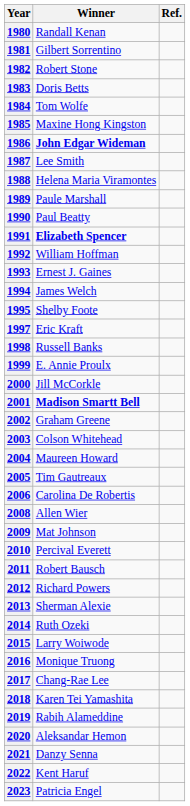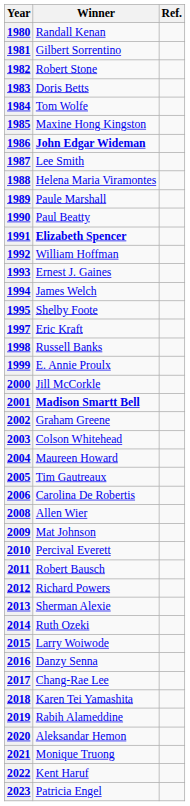 <table class="wikitable sortable">
 <tr>
 <th scope=col>Year</th>
 <th scope=col>Winner</th>
 <th scope=col>Ref.</th>
 </tr>
 <tr>
 <th><a href='#'>1980</a></th>
 <td><a href='#'>Randall Kenan</a></td>
 <td></td>
 </tr>
 <tr>
 <th><a href='#'>1981</a></th>
 <td><a href='#'>Gilbert Sorrentino</a></td>
 <td></td>
 </tr>
 <tr>
 <th><a href='#'>1982</a></th>
 <td><a href='#'>Robert Stone</a></td>
 <td></td>
 </tr>
 <tr>
 <th><a href='#'>1983</a></th>
 <td><a href='#'>Doris Betts</a></td>
 <td></td>
 </tr>
 <tr>
 <th><a href='#'>1984</a></th>
 <td><a href='#'>Tom Wolfe</a></td>
 <td></td>
 </tr>
 <tr>
 <th><a href='#'>1985</a></th>
 <td><a href='#'>Maxine Hong Kingston</a></td>
 <td></td>
 </tr>
 <tr>
 <th><a href='#'>1986</a></th>
 <td><strong><a href='#'>John Edgar Wideman</a></strong></td>
 <td></td>
 </tr>
 <tr>
 <th><a href='#'>1987</a></th>
 <td><a href='#'>Lee Smith</a></td>
 <td></td>
 </tr>
 <tr>
 <th><a href='#'>1988</a></th>
 <td><a href='#'>Helena Maria Viramontes</a></td>
 <td></td>
 </tr>
 <tr>
 <th><a href='#'>1989</a></th>
 <td><a href='#'>Paule Marshall</a></td>
 <td></td>
 </tr>
 <tr>
 <th><a href='#'>1990</a></th>
 <td><a href='#'>Paul Beatty</a></td>
 <td></td>
 </tr>
 <tr>
 <th><a href='#'>1991</a></th>
 <td><strong><a href='#'>Elizabeth Spencer</a></strong></td>
 <td></td>
 </tr>
 <tr>
 <th><a href='#'>1992</a></th>
 <td><a href='#'>William Hoffman</a></td>
 <td></td>
 </tr>
 <tr>
 <th><a href='#'>1993</a></th>
 <td><a href='#'>Ernest J. Gaines</a></td>
 <td></td>
 </tr>
 <tr>
 <th><a href='#'>1994</a></th>
 <td><a href='#'>James Welch</a></td>
 <td></td>
 </tr>
 <tr>
 <th><a href='#'>1995</a></th>
 <td><a href='#'>Shelby Foote</a></td>
 <td></td>
 </tr>
 <tr>
 <th><a href='#'>1997</a></th>
 <td><a href='#'>Eric Kraft</a></td>
 <td></td>
 </tr>
 <tr>
 <th><a href='#'>1998</a></th>
 <td><a href='#'>Russell Banks</a></td>
 <td></td>
 </tr>
 <tr>
 <th><a href='#'>1999</a></th>
 <td><a href='#'>E. Annie Proulx</a></td>
 <td></td>
 </tr>
 <tr>
 <th><a href='#'>2000</a></th>
 <td><a href='#'>Jill McCorkle</a></td>
 <td></td>
 </tr>
 <tr>
 <th><a href='#'>2001</a></th>
 <td><strong><a href='#'>Madison Smartt Bell</a></strong></td>
 <td></td>
 </tr>
 <tr>
 <th><a href='#'>2002</a></th>
 <td><a href='#'>Graham Greene</a></td>
 <td></td>
 </tr>
 <tr>
 <th><a href='#'>2003</a></th>
 <td><a href='#'>Colson Whitehead</a></td>
 <td></td>
 </tr>
 <tr>
 <th><a href='#'>2004</a></th>
 <td><a href='#'>Maureen Howard</a></td>
 <td></td>
 </tr>
 <tr>
 <th><a href='#'>2005</a></th>
 <td><a href='#'>Tim Gautreaux</a></td>
 <td></td>
 </tr>
 <tr>
 <th><a href='#'>2006</a></th>
 <td><a href='#'>Carolina De Robertis</a></td>
 <td></td>
 </tr>
 <tr>
 <th><a href='#'>2008</a></th>
 <td><a href='#'>Allen Wier</a></td>
 <td></td>
 </tr>
 <tr>
 <th><a href='#'>2009</a></th>
 <td><a href='#'>Mat Johnson</a></td>
 <td></td>
 </tr>
 <tr>
 <th><a href='#'>2010</a></th>
 <td><a href='#'>Percival Everett</a></td>
 <td></td>
 </tr>
 <tr>
 <th><a href='#'>2011</a></th>
 <td><a href='#'>Robert Bausch</a></td>
 <td></td>
 </tr>
 <tr>
 <th><a href='#'>2012</a></th>
 <td><a href='#'>Richard Powers</a></td>
 <td></td>
 </tr>
 <tr>
 <th><a href='#'>2013</a></th>
 <td><a href='#'>Sherman Alexie</a></td>
 <td></td>
 </tr>
 <tr>
 <th><a href='#'>2014</a></th>
 <td><a href='#'>Ruth Ozeki</a></td>
 <td></td>
 </tr>
 <tr>
 <th><a href='#'>2015</a></th>
 <td><a href='#'>Larry Woiwode</a></td>
 <td></td>
 </tr>
 <tr>
 <th><a href='#'>2016</a></th>
-<td><a href='#'>Monique Truong</a></td>
+<td><a href='#'>Danzy Senna</a></td>
 <td></td>
 </tr>
 <tr>
 <th><a href='#'>2017</a></th>
 <td><a href='#'>Chang-Rae Lee</a></td>
 <td></td>
 </tr>
 <tr>
 <th><a href='#'>2018</a></th>
 <td><a href='#'>Karen Tei Yamashita</a></td>
 <td></td>
 </tr>
 <tr>
 <th><a href='#'>2019</a></th>
 <td><a href='#'>Rabih Alameddine</a></td>
 <td></td>
 </tr>
 <tr>
 <th><a href='#'>2020</a></th>
 <td><a href='#'>Aleksandar Hemon</a></td>
 <td></td>
 </tr>
 <tr>
 <th><a href='#'>2021</a></th>
-<td><a href='#'>Danzy Senna</a></td>
+<td><a href='#'>Monique Truong</a></td>
 <td></td>
 </tr>
 <tr>
 <th><a href='#'>2022</a></th>
 <td><a href='#'>Kent Haruf</a></td>
 <td></td>
 </tr>
 <tr>
 <th><a href='#'>2023</a></th>
 <td><a href='#'>Patricia Engel</a></td>
 <td></td>
 </tr>
 </table>
